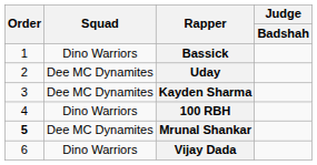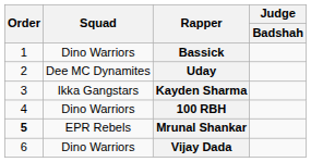 <table class="wikitable sortable" style="text-align:center">
 <tr>
 <th rowspan="2">Order</th>
 <th rowspan="2">Squad</th>
 <th rowspan="2">Rapper</th>
 <th>Judge</th>
 </tr>
 <tr>
 <th>Badshah</th>
 </tr>
 <tr>
 <td>1</td>
 <td>Dino Warriors</td>
 <th>Bassick</th>
 <td></td>
 </tr>
 <tr>
 <td>2</td>
 <td>Dee MC Dynamites</td>
 <th>Uday</th>
 <td></td>
 </tr>
 <tr>
 <td>3</td>
-<td>Dee MC Dynamites</td>
+<td>Ikka Gangstars</td>
 <th>Kayden Sharma</th>
 <td></td>
 </tr>
 <tr>
 <td>4</td>
 <td>Dino Warriors</td>
 <th>100 RBH</th>
 <td></td>
 </tr>
 <tr>
 <td><strong>5</strong></td>
-<td>Dee MC Dynamites</td>
+<td>EPR Rebels</td>
 <th>Mrunal Shankar</th>
 <td></td>
 </tr>
 <tr>
 <td>6</td>
 <td>Dino Warriors</td>
 <th>Vijay Dada</th>
 <td></td>
 </tr>
 </table>
